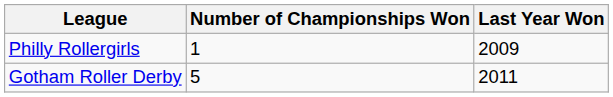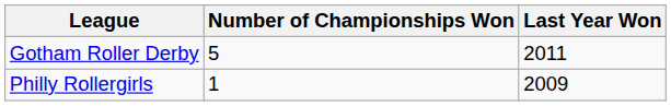 <table class="wikitable">
 <tr>
 <th>League</th>
 <th>Number of Championships Won</th>
 <th>Last Year Won</th>
 </tr>
 <tr>
+<td><a href='#'>Gotham Roller Derby</a></td>
+<td>5</td>
+<td>2011</td>
+</tr>
+<tr>
 <td><a href='#'>Philly Rollergirls</a></td>
 <td>1</td>
 <td>2009</td>
 </tr>
-<tr>
-<td><a href='#'>Gotham Roller Derby</a></td>
-<td>5</td>
-<td>2011</td>
-</tr>
 </table>
